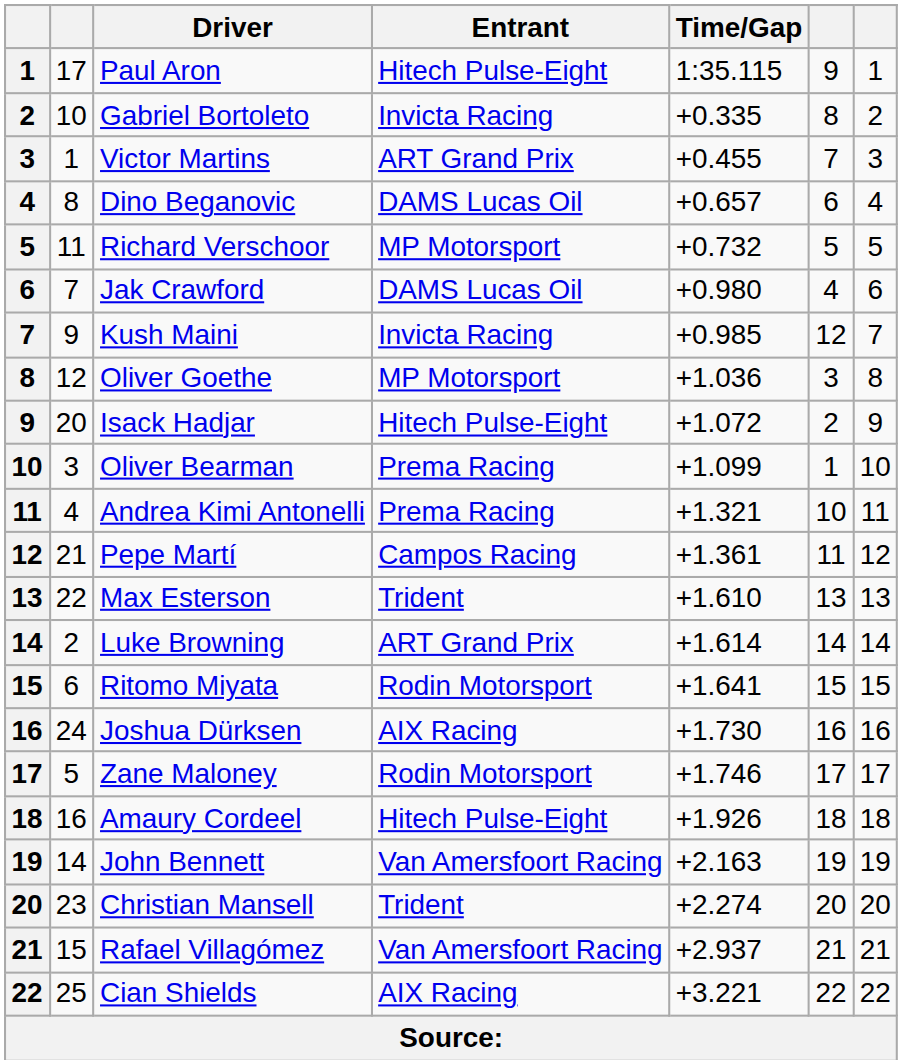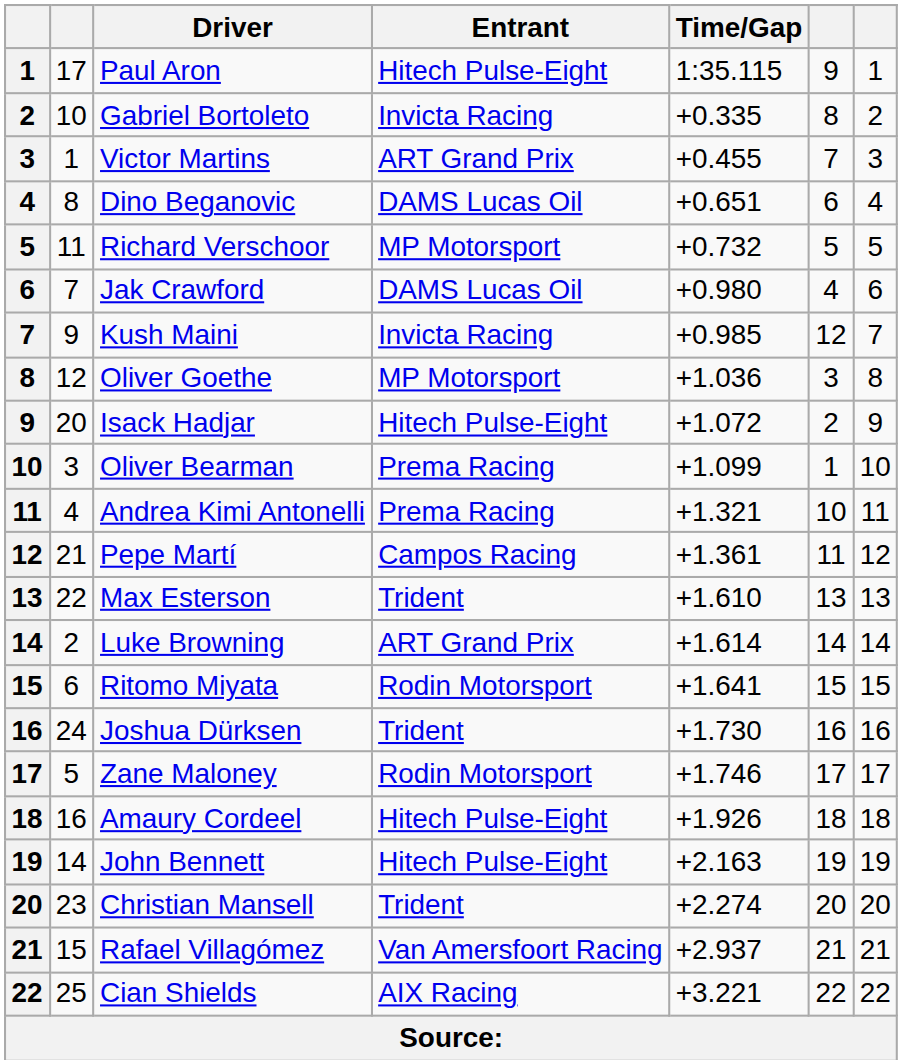 <table class="wikitable" style="font-size:85%">
 <tr>
 <th scope="col"></th>
 <th scope="col"></th>
 <th scope="col">Driver</th>
 <th scope="col">Entrant</th>
 <th scope="col">Time/Gap</th>
 <th scope="col"></th>
 <th scope="col"></th>
 </tr>
 <tr>
 <th>1</th>
 <td align="center">17</td>
 <td> <a href='#'>Paul Aron</a></td>
 <td><a href='#'>Hitech Pulse-Eight</a></td>
 <td>1:35.115</td>
 <td align=center>9</td>
 <td align=center>1</td>
 </tr>
 <tr>
 <th>2</th>
 <td align="center">10</td>
 <td> <a href='#'>Gabriel Bortoleto</a></td>
 <td><a href='#'>Invicta Racing</a></td>
 <td>+0.335</td>
 <td align=center>8</td>
 <td align=center>2</td>
 </tr>
 <tr>
 <th>3</th>
 <td align="center">1</td>
 <td> <a href='#'>Victor Martins</a></td>
 <td><a href='#'>ART Grand Prix</a></td>
 <td>+0.455</td>
 <td align=center>7</td>
 <td align=center>3</td>
 </tr>
 <tr>
 <th>4</th>
 <td align="center">8</td>
 <td> <a href='#'>Dino Beganovic</a></td>
 <td><a href='#'>DAMS Lucas Oil</a></td>
-<td>+0.657</td>
+<td>+0.651</td>
 <td align=center>6</td>
 <td align=center>4</td>
 </tr>
 <tr>
 <th>5</th>
 <td align="center">11</td>
 <td> <a href='#'>Richard Verschoor</a></td>
 <td><a href='#'>MP Motorsport</a></td>
 <td>+0.732</td>
 <td align=center>5</td>
 <td align=center>5</td>
 </tr>
 <tr>
 <th>6</th>
 <td align="center">7</td>
 <td> <a href='#'>Jak Crawford</a></td>
 <td><a href='#'>DAMS Lucas Oil</a></td>
 <td>+0.980</td>
 <td align=center>4</td>
 <td align=center>6</td>
 </tr>
 <tr>
 <th>7</th>
 <td align="center">9</td>
 <td> <a href='#'>Kush Maini</a></td>
 <td><a href='#'>Invicta Racing</a></td>
 <td>+0.985</td>
 <td align=center>12</td>
 <td align=center>7</td>
 </tr>
 <tr>
 <th>8</th>
 <td align="center">12</td>
 <td> <a href='#'>Oliver Goethe</a></td>
 <td><a href='#'>MP Motorsport</a></td>
 <td>+1.036</td>
 <td align=center>3</td>
 <td align=center>8</td>
 </tr>
 <tr>
 <th>9</th>
 <td align="center">20</td>
 <td> <a href='#'>Isack Hadjar</a></td>
 <td><a href='#'>Hitech Pulse-Eight</a></td>
 <td>+1.072</td>
 <td align=center>2</td>
 <td align=center>9</td>
 </tr>
 <tr>
 <th>10</th>
 <td align="center">3</td>
 <td> <a href='#'>Oliver Bearman</a></td>
 <td><a href='#'>Prema Racing</a></td>
 <td>+1.099</td>
 <td align=center>1</td>
 <td align=center>10</td>
 </tr>
 <tr>
 <th>11</th>
 <td align="center">4</td>
 <td> <a href='#'>Andrea Kimi Antonelli</a></td>
 <td><a href='#'>Prema Racing</a></td>
 <td>+1.321</td>
 <td align=center>10</td>
 <td align=center>11</td>
 </tr>
 <tr>
 <th>12</th>
 <td align="center">21</td>
 <td> <a href='#'>Pepe Martí</a></td>
 <td><a href='#'>Campos Racing</a></td>
 <td>+1.361</td>
 <td align=center>11</td>
 <td align=center>12</td>
 </tr>
 <tr>
 <th>13</th>
 <td align="center">22</td>
 <td> <a href='#'>Max Esterson</a></td>
 <td><a href='#'>Trident</a></td>
 <td>+1.610</td>
 <td align=center>13</td>
 <td align=center>13</td>
 </tr>
 <tr>
 <th>14</th>
 <td align="center">2</td>
 <td> <a href='#'>Luke Browning</a></td>
 <td><a href='#'>ART Grand Prix</a></td>
 <td>+1.614</td>
 <td align=center>14</td>
 <td align=center>14</td>
 </tr>
 <tr>
 <th>15</th>
 <td align="center">6</td>
 <td> <a href='#'>Ritomo Miyata</a></td>
 <td><a href='#'>Rodin Motorsport</a></td>
 <td>+1.641</td>
 <td align=center>15</td>
 <td align=center>15</td>
 </tr>
 <tr>
 <th>16</th>
 <td align="center">24</td>
 <td> <a href='#'>Joshua Dürksen</a></td>
-<td><a href='#'>AIX Racing</a></td>
+<td><a href='#'>Trident</a></td>
 <td>+1.730</td>
 <td align=center>16</td>
 <td align=center>16</td>
 </tr>
 <tr>
 <th>17</th>
 <td align="center">5</td>
 <td> <a href='#'>Zane Maloney</a></td>
 <td><a href='#'>Rodin Motorsport</a></td>
 <td>+1.746</td>
 <td align=center>17</td>
 <td align=center>17</td>
 </tr>
 <tr>
 <th>18</th>
 <td align="center">16</td>
 <td> <a href='#'>Amaury Cordeel</a></td>
 <td><a href='#'>Hitech Pulse-Eight</a></td>
 <td>+1.926</td>
 <td align=center>18</td>
 <td align=center>18</td>
 </tr>
 <tr>
 <th>19</th>
 <td align="center">14</td>
 <td> <a href='#'>John Bennett</a></td>
-<td><a href='#'>Van Amersfoort Racing</a></td>
+<td><a href='#'>Hitech Pulse-Eight</a></td>
 <td>+2.163</td>
 <td align=center>19</td>
 <td align=center>19</td>
 </tr>
 <tr>
 <th>20</th>
 <td align="center">23</td>
 <td> <a href='#'>Christian Mansell</a></td>
 <td><a href='#'>Trident</a></td>
 <td>+2.274</td>
 <td align=center>20</td>
 <td align=center>20</td>
 </tr>
 <tr>
 <th>21</th>
 <td align="center">15</td>
 <td> <a href='#'>Rafael Villagómez</a></td>
 <td><a href='#'>Van Amersfoort Racing</a></td>
 <td>+2.937</td>
 <td align=center>21</td>
 <td align=center>21</td>
 </tr>
 <tr>
 <th>22</th>
 <td align="center">25</td>
 <td> <a href='#'>Cian Shields</a></td>
 <td><a href='#'>AIX Racing</a></td>
 <td>+3.221</td>
 <td align=center>22</td>
 <td align=center>22</td>
 </tr>
 <tr>
 <th colspan="7">Source:</th>
 </tr>
 </table>
